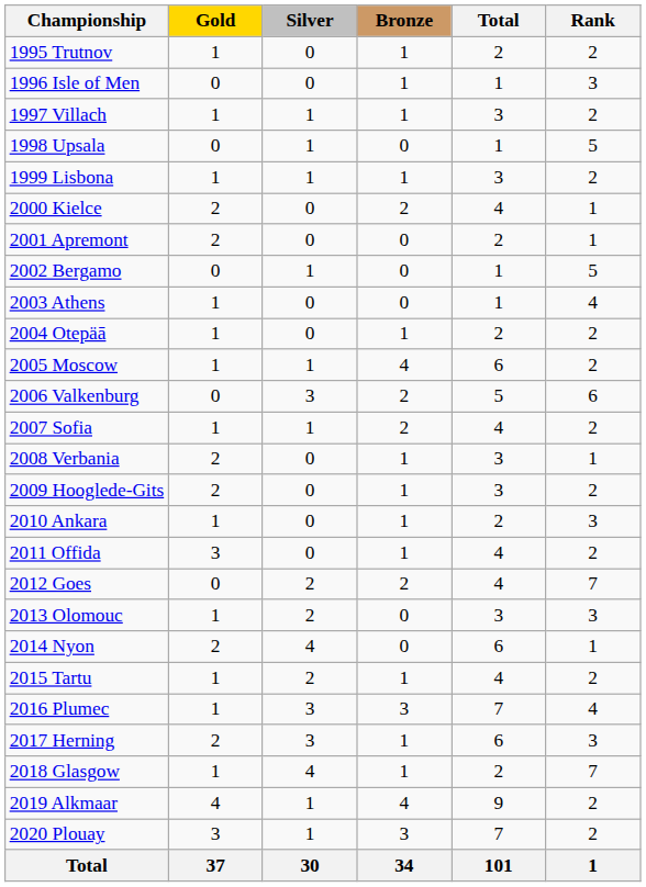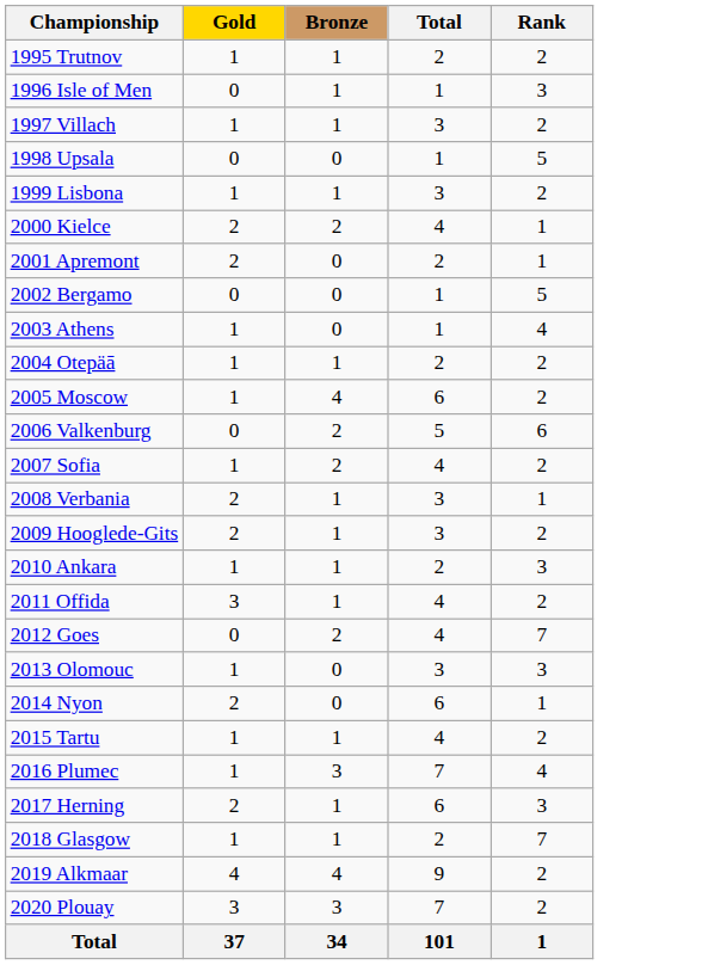 <table class="wikitable sortable" border="1" style="text-align:center; font-size:90%;">
 <tr>
 <th style="width:15:em;">Championship</th>
 <td style="background:gold; width:4.5em; font-weight:bold;">Gold</td>
-<td style="background:silver; width:4.5em; font-weight:bold;">Silver</td>
 <td style="background:#cc9966; width:4.5em; font-weight:bold;">Bronze</td>
 <th style="width:4.5em;">Total</th>
 <th style="width:4.5em;">Rank</th>
 </tr>
 <tr>
 <td align=left> <a href='#'>1995 Trutnov</a></td>
 <td>1</td>
-<td>0</td>
 <td>1</td>
 <td>2</td>
 <td>2</td>
 </tr>
 <tr>
 <td align=left> <a href='#'>1996 Isle of Men</a></td>
-<td>0</td>
 <td>0</td>
 <td>1</td>
 <td>1</td>
 <td>3</td>
 </tr>
 <tr>
 <td align=left> <a href='#'>1997 Villach</a></td>
 <td>1</td>
 <td>1</td>
-<td>1</td>
 <td>3</td>
 <td>2</td>
 </tr>
 <tr>
 <td align=left> <a href='#'>1998 Upsala</a></td>
 <td>0</td>
-<td>1</td>
 <td>0</td>
 <td>1</td>
 <td>5</td>
 </tr>
 <tr>
 <td align=left> <a href='#'>1999 Lisbona</a></td>
 <td>1</td>
 <td>1</td>
-<td>1</td>
 <td>3</td>
 <td>2</td>
 </tr>
 <tr>
 <td align=left> <a href='#'>2000 Kielce</a></td>
 <td>2</td>
-<td>0</td>
 <td>2</td>
 <td>4</td>
 <td>1</td>
 </tr>
 <tr>
 <td align=left> <a href='#'>2001 Apremont</a></td>
 <td>2</td>
 <td>0</td>
-<td>0</td>
 <td>2</td>
 <td>1</td>
 </tr>
 <tr>
 <td align=left> <a href='#'>2002 Bergamo</a></td>
 <td>0</td>
-<td>1</td>
 <td>0</td>
 <td>1</td>
 <td>5</td>
 </tr>
 <tr>
 <td align=left> <a href='#'>2003 Athens</a></td>
 <td>1</td>
 <td>0</td>
-<td>0</td>
 <td>1</td>
 <td>4</td>
 </tr>
 <tr>
 <td align=left> <a href='#'>2004 Otepäā</a></td>
 <td>1</td>
-<td>0</td>
 <td>1</td>
 <td>2</td>
 <td>2</td>
 </tr>
 <tr>
 <td align=left> <a href='#'>2005 Moscow</a></td>
-<td>1</td>
 <td>1</td>
 <td>4</td>
 <td>6</td>
 <td>2</td>
 </tr>
 <tr>
 <td align=left> <a href='#'>2006 Valkenburg</a></td>
 <td>0</td>
-<td>3</td>
 <td>2</td>
 <td>5</td>
 <td>6</td>
 </tr>
 <tr>
 <td align=left> <a href='#'>2007 Sofia</a></td>
-<td>1</td>
 <td>1</td>
 <td>2</td>
 <td>4</td>
 <td>2</td>
 </tr>
 <tr>
 <td align=left> <a href='#'>2008 Verbania</a></td>
 <td>2</td>
-<td>0</td>
 <td>1</td>
 <td>3</td>
 <td>1</td>
 </tr>
 <tr>
 <td align=left> <a href='#'>2009 Hooglede-Gits</a></td>
 <td>2</td>
-<td>0</td>
 <td>1</td>
 <td>3</td>
 <td>2</td>
 </tr>
 <tr>
 <td align=left> <a href='#'>2010 Ankara</a></td>
 <td>1</td>
-<td>0</td>
 <td>1</td>
 <td>2</td>
 <td>3</td>
 </tr>
 <tr>
 <td align=left> <a href='#'>2011 Offida</a></td>
 <td>3</td>
-<td>0</td>
 <td>1</td>
 <td>4</td>
 <td>2</td>
 </tr>
 <tr>
 <td align=left> <a href='#'>2012 Goes</a></td>
 <td>0</td>
 <td>2</td>
-<td>2</td>
 <td>4</td>
 <td>7</td>
 </tr>
 <tr>
 <td align=left> <a href='#'>2013 Olomouc</a></td>
 <td>1</td>
-<td>2</td>
 <td>0</td>
 <td>3</td>
 <td>3</td>
 </tr>
 <tr>
 <td align=left> <a href='#'>2014 Nyon</a></td>
 <td>2</td>
-<td>4</td>
 <td>0</td>
 <td>6</td>
 <td>1</td>
 </tr>
 <tr>
 <td align=left> <a href='#'>2015 Tartu</a></td>
 <td>1</td>
-<td>2</td>
 <td>1</td>
 <td>4</td>
 <td>2</td>
 </tr>
 <tr>
 <td align=left> <a href='#'>2016 Plumec</a></td>
 <td>1</td>
 <td>3</td>
-<td>3</td>
 <td>7</td>
 <td>4</td>
 </tr>
 <tr>
 <td align=left> <a href='#'>2017 Herning</a></td>
 <td>2</td>
-<td>3</td>
 <td>1</td>
 <td>6</td>
 <td>3</td>
 </tr>
 <tr>
 <td align=left> <a href='#'>2018 Glasgow</a></td>
 <td>1</td>
-<td>4</td>
 <td>1</td>
 <td>2</td>
 <td>7</td>
 </tr>
 <tr>
 <td align=left> <a href='#'>2019 Alkmaar</a></td>
 <td>4</td>
-<td>1</td>
 <td>4</td>
 <td>9</td>
 <td>2</td>
 </tr>
 <tr>
 <td align=left> <a href='#'>2020 Plouay</a></td>
 <td>3</td>
-<td>1</td>
 <td>3</td>
 <td>7</td>
 <td>2</td>
 </tr>
 <tr>
 <th>Total</th>
 <th>37</th>
-<th>30</th>
 <th>34</th>
 <th>101</th>
 <th>1</th>
 </tr>
 </table>
